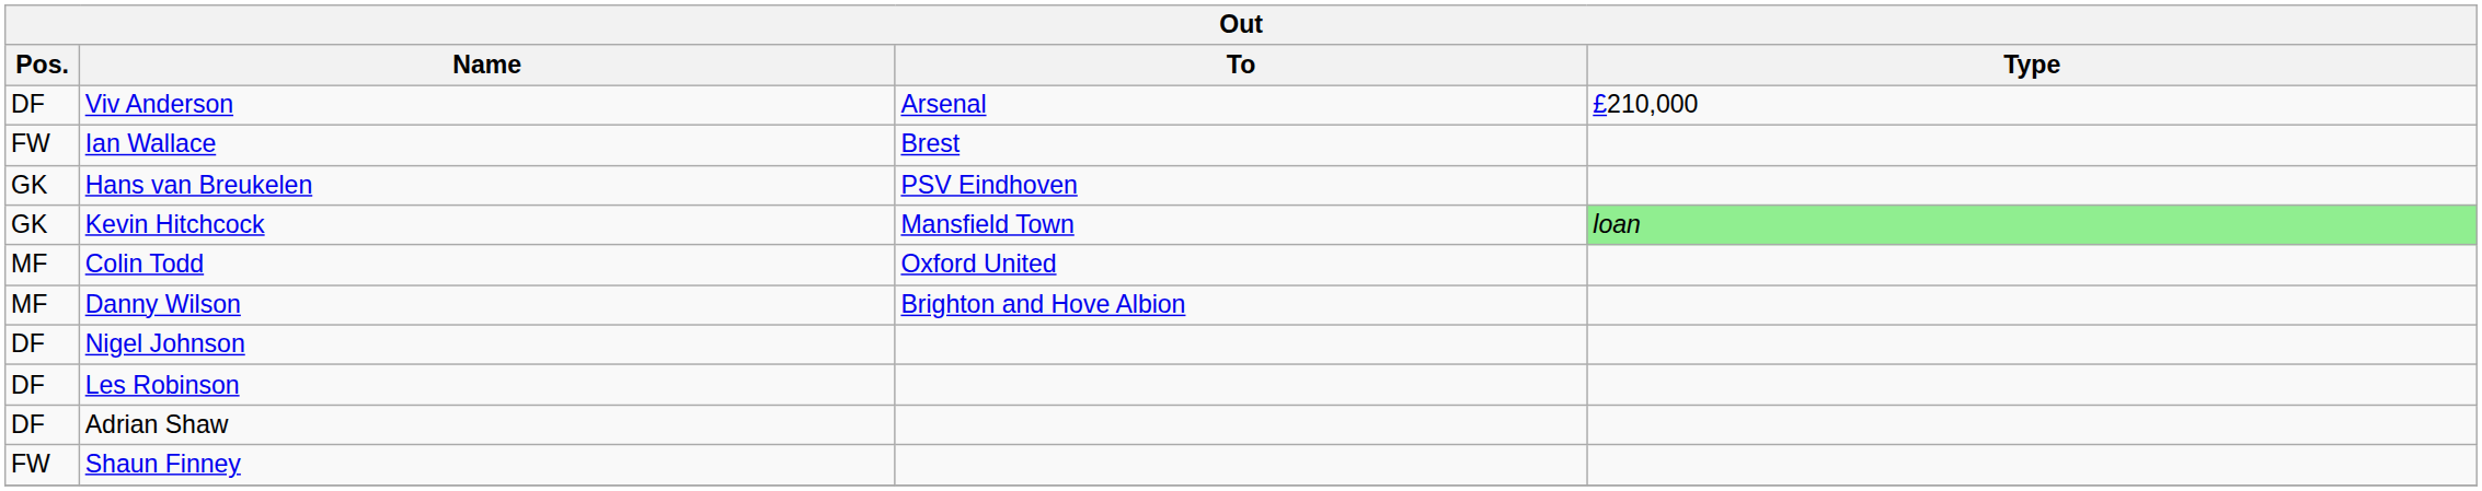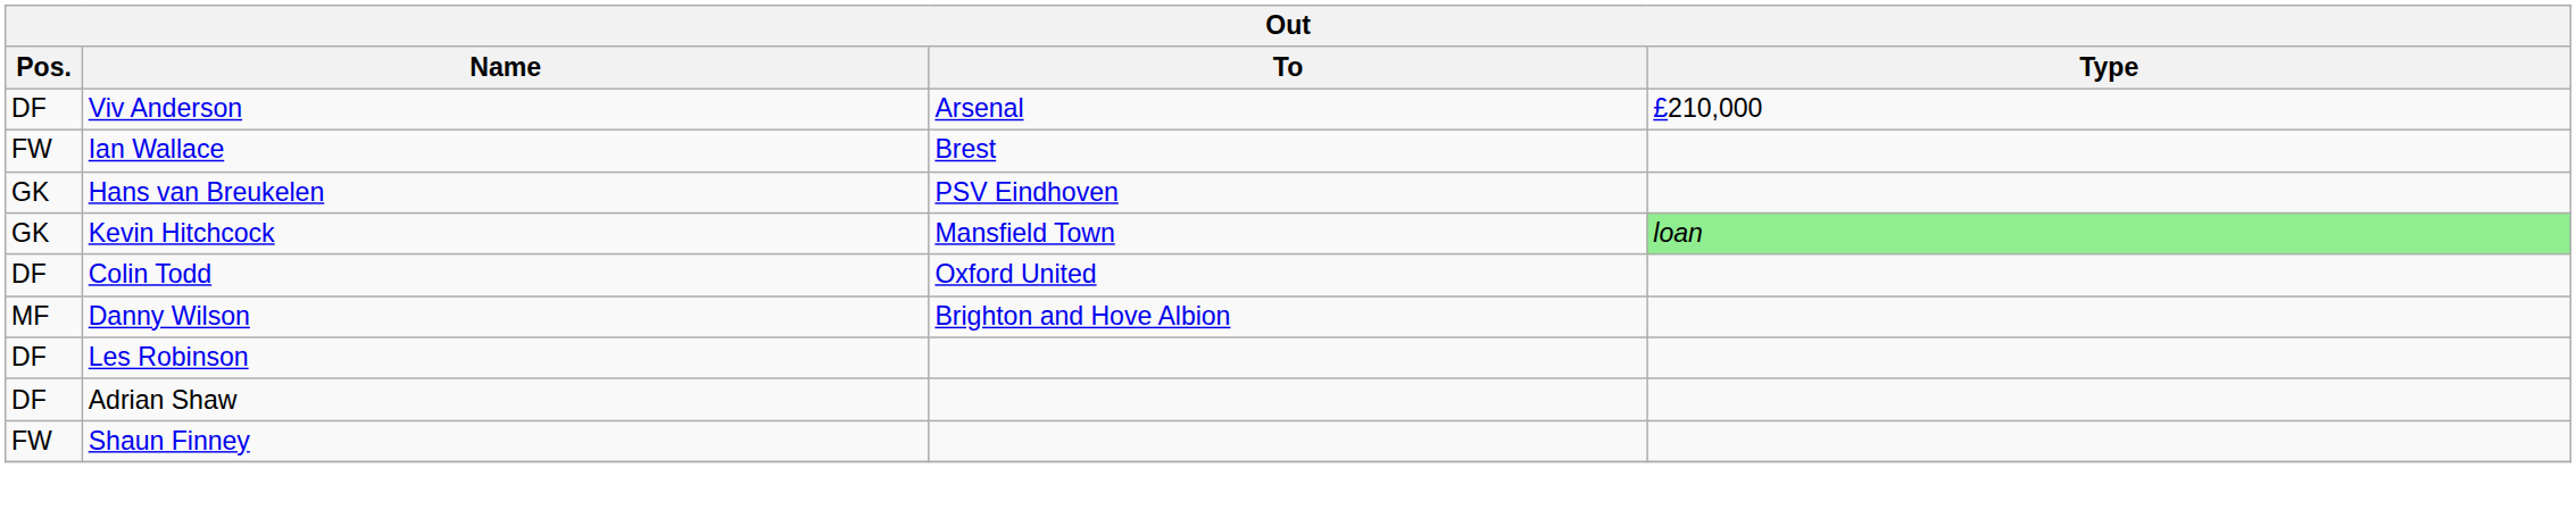 <table class="wikitable" style="font-size:100%;width:99%;">
 <tr>
 <th colspan="4">Out</th>
 </tr>
 <tr>
 <th width=3%>Pos.</th>
 <th width=33%>Name</th>
 <th width=28%>To</th>
 <th width=36%>Type</th>
 </tr>
 <tr>
 <td>DF</td>
 <td><a href='#'>Viv Anderson</a></td>
 <td><a href='#'>Arsenal</a></td>
 <td><a href='#'>£</a>210,000</td>
 </tr>
 <tr>
 <td>FW</td>
 <td><a href='#'>Ian Wallace</a></td>
 <td><a href='#'>Brest</a></td>
 <td></td>
 </tr>
 <tr>
 <td>GK</td>
 <td><a href='#'>Hans van Breukelen</a></td>
 <td><a href='#'>PSV Eindhoven</a></td>
 <td></td>
 </tr>
 <tr>
 <td>GK</td>
 <td><a href='#'>Kevin Hitchcock</a></td>
 <td><a href='#'>Mansfield Town</a></td>
 <td style="background: lightgreen;"><em>loan</em></td>
 </tr>
 <tr>
-<td>MF</td>
+<td>DF</td>
 <td><a href='#'>Colin Todd</a></td>
 <td><a href='#'>Oxford United</a></td>
 <td></td>
 </tr>
 <tr>
 <td>MF</td>
 <td><a href='#'>Danny Wilson</a></td>
 <td><a href='#'>Brighton and Hove Albion</a></td>
-<td></td>
-</tr>
-<tr>
-<td>DF</td>
-<td><a href='#'>Nigel Johnson</a></td>
-<td></td>
 <td></td>
 </tr>
 <tr>
 <td>DF</td>
 <td><a href='#'>Les Robinson</a></td>
 <td></td>
 <td></td>
 </tr>
 <tr>
 <td>DF</td>
 <td>Adrian Shaw</td>
 <td></td>
 <td></td>
 </tr>
 <tr>
 <td>FW</td>
 <td><a href='#'>Shaun Finney</a></td>
 <td></td>
 <td></td>
 </tr>
 <tr>
 </tr>
 </table>
